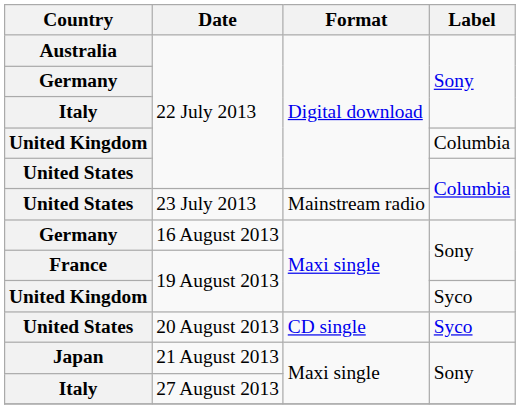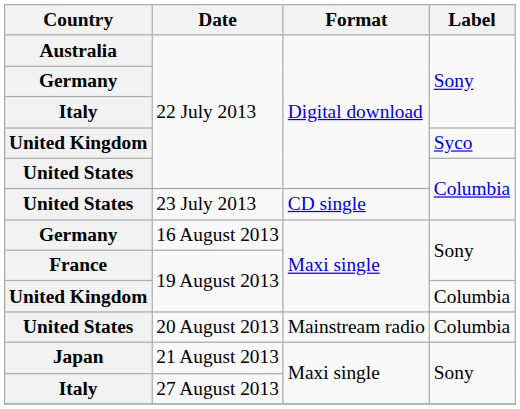 <table class="wikitable plainrowheaders">
 <tr>
 <th scope="col">Country</th>
 <th scope="col">Date</th>
 <th scope="col">Format</th>
 <th scope="col">Label</th>
 </tr>
 <tr>
 <th scope="row">Australia</th>
 <td rowspan="5">22 July 2013</td>
 <td rowspan="5"><a href='#'>Digital download</a></td>
 <td rowspan="3"><a href='#'>Sony</a></td>
 </tr>
 <tr>
 <th scope="row">Germany</th>
 </tr>
 <tr>
 <th scope="row">Italy</th>
 </tr>
 <tr>
 <th scope="row">United Kingdom</th>
-<td>Columbia</td>
+<td><a href='#'>Syco</a></td>
 </tr>
 <tr>
 <th scope="row">United States</th>
 <td rowspan="2"><a href='#'>Columbia</a></td>
 </tr>
 <tr>
 <th scope="row">United States</th>
 <td>23 July 2013</td>
-<td>Mainstream radio</td>
+<td><a href='#'>CD single</a></td>
 </tr>
 <tr>
 <th scope="row">Germany</th>
 <td>16 August 2013</td>
 <td rowspan="3"><a href='#'>Maxi single</a></td>
 <td rowspan="2">Sony</td>
 </tr>
 <tr>
 <th scope="row">France</th>
 <td rowspan="2">19 August 2013</td>
 </tr>
 <tr>
 <th scope="row">United Kingdom</th>
-<td>Syco</td>
+<td>Columbia</td>
 </tr>
 <tr>
 <th scope="row">United States</th>
 <td>20 August 2013</td>
-<td><a href='#'>CD single</a></td>
-<td><a href='#'>Syco</a></td>
+<td>Mainstream radio</td>
+<td>Columbia</td>
 </tr>
 <tr>
 <th scope="row">Japan</th>
 <td>21 August 2013</td>
 <td rowspan="2">Maxi single</td>
 <td rowspan="2">Sony</td>
 </tr>
 <tr>
 <th scope="row">Italy</th>
 <td>27 August 2013</td>
 </tr>
 <tr>
 </tr>
 </table>
